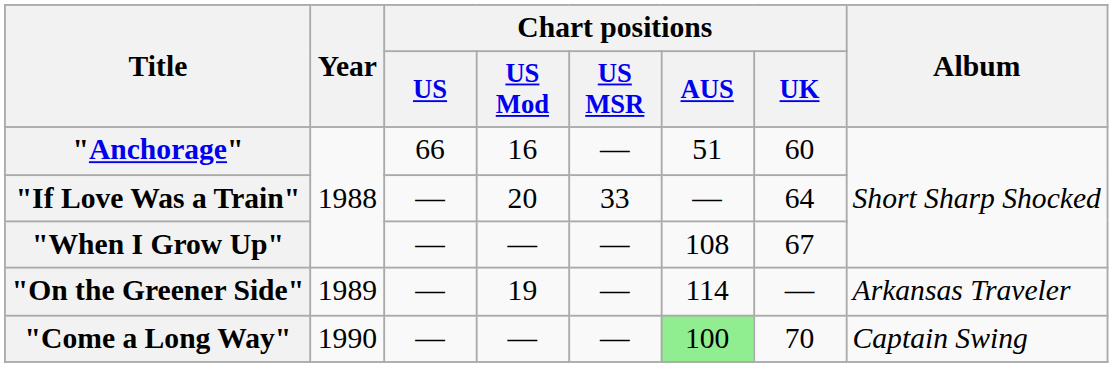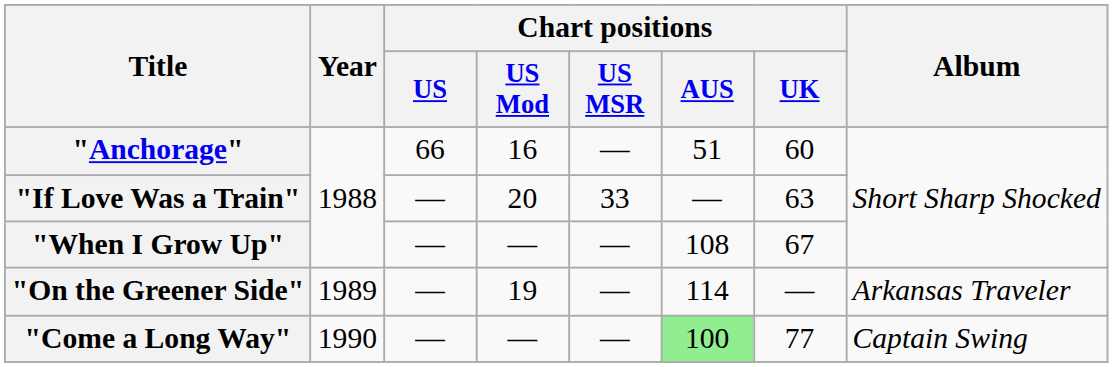 <table class="wikitable plainrowheaders" style="text-align:center;">
 <tr>
 <th scope="col" rowspan="2">Title</th>
 <th scope="col" rowspan="2">Year</th>
 <th scope="col" colspan="5">Chart positions</th>
 <th scope="col" rowspan="2">Album</th>
 </tr>
 <tr>
 <th scope="col" style="width:3em; font-size:90%"><a href='#'>US</a></th>
 <th scope="col" style="width:3em; font-size:90%"><a href='#'>US Mod</a></th>
 <th scope="col" style="width:3em; font-size:90%"><a href='#'>US MSR</a></th>
 <th scope="col" style="width:3em; font-size:90%"><a href='#'>AUS</a><br></th>
 <th scope="col" style="width:3em; font-size:90%"><a href='#'>UK</a><br></th>
 </tr>
 <tr>
 <th scope="row">"<a href='#'>Anchorage</a>"</th>
 <td rowspan="3">1988</td>
 <td>66</td>
 <td>16</td>
 <td>—</td>
 <td>51</td>
 <td>60</td>
 <td style="text-align:left" rowspan="3"><em>Short Sharp Shocked</em></td>
 </tr>
 <tr>
 <th scope="row">"If Love Was a Train"</th>
 <td>—</td>
 <td>20</td>
 <td>33</td>
 <td>—</td>
-<td>64</td>
+<td>63</td>
 </tr>
 <tr>
 <th scope="row">"When I Grow Up"</th>
 <td>—</td>
 <td>—</td>
 <td>—</td>
 <td>108</td>
 <td>67</td>
 </tr>
 <tr>
 <th scope="row">"On the Greener Side"</th>
 <td>1989</td>
 <td>—</td>
 <td>19</td>
 <td>—</td>
 <td>114</td>
 <td>—</td>
 <td style="text-align:left;"><em>Arkansas Traveler</em></td>
 </tr>
 <tr>
 <th scope="row">"Come a Long Way"</th>
 <td>1990</td>
 <td>—</td>
 <td>—</td>
 <td>—</td>
 <td style="background: lightgreen;">100</td>
-<td>70</td>
+<td>77</td>
 <td style="text-align:left;"><em>Captain Swing</em></td>
 </tr>
 </table>
